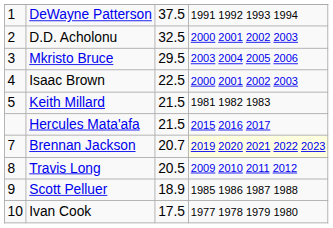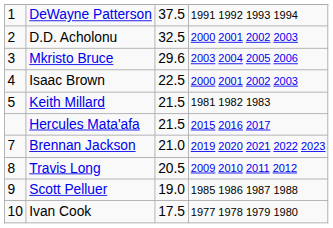 <table class="wikitable">
 <tr>
 </tr>
 <tr>
 <td>1</td>
 <td><a href='#'>DeWayne Patterson</a></td>
 <td>37.5</td>
 <td style="font-size:80%;">1991 1992 1993 1994</td>
 </tr>
 <tr>
 <td>2</td>
 <td>D.D. Acholonu</td>
 <td>32.5</td>
 <td style="font-size:80%;"><a href='#'>2000</a> <a href='#'>2001</a> <a href='#'>2002</a> <a href='#'>2003</a></td>
 </tr>
 <tr>
 <td>3</td>
 <td><a href='#'>Mkristo Bruce</a></td>
-<td>29.5</td>
+<td>29.6</td>
 <td style="font-size:80%;"><a href='#'>2003</a> <a href='#'>2004</a> <a href='#'>2005</a> <a href='#'>2006</a></td>
 </tr>
 <tr>
 <td>4</td>
 <td>Isaac Brown</td>
 <td>22.5</td>
 <td style="font-size:80%;"><a href='#'>2000</a> <a href='#'>2001</a> <a href='#'>2002</a> <a href='#'>2003</a></td>
 </tr>
 <tr>
 <td>5</td>
 <td><a href='#'>Keith Millard</a></td>
 <td>21.5</td>
 <td style="font-size:80%;">1981 1982 1983</td>
 </tr>
 <tr>
 <td></td>
 <td><a href='#'>Hercules Mata'afa</a></td>
 <td>21.5</td>
 <td style="font-size:80%;"><a href='#'>2015</a> <a href='#'>2016</a> <a href='#'>2017</a></td>
 </tr>
 <tr>
 <td>7</td>
 <td><a href='#'>Brennan Jackson</a></td>
-<td>20.7</td>
-<td style="background: lightyellow; font-size:80%;"><a href='#'>2019</a> <a href='#'>2020</a> <a href='#'>2021</a> <a href='#'>2022</a> <a href='#'>2023</a></td>
+<td>21.0</td>
+<td style="font-size:80%;"><a href='#'>2019</a> <a href='#'>2020</a> <a href='#'>2021</a> <a href='#'>2022</a> <a href='#'>2023</a></td>
 </tr>
 <tr>
 <td>8</td>
 <td><a href='#'>Travis Long</a></td>
 <td>20.5</td>
 <td style="font-size:80%;"><a href='#'>2009</a> <a href='#'>2010</a> <a href='#'>2011</a> <a href='#'>2012</a></td>
 </tr>
 <tr>
 <td>9</td>
 <td><a href='#'>Scott Pelluer</a></td>
-<td>18.9</td>
+<td>19.0</td>
 <td style="font-size:80%;">1985 1986 1987 1988</td>
 </tr>
 <tr>
 <td>10</td>
 <td>Ivan Cook</td>
 <td>17.5</td>
 <td style="font-size:80%;">1977 1978 1979 1980</td>
 </tr>
 </table>
